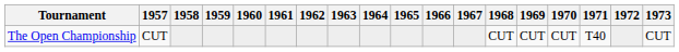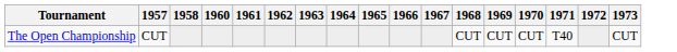 <table class="wikitable" style="font-size:95%;text-align:center;">
 <tr>
 <th>Tournament</th>
 <th>1957</th>
 <th>1958</th>
-<th>1959</th>
 <th>1960</th>
 <th>1961</th>
 <th>1962</th>
 <th>1963</th>
 <th>1964</th>
 <th>1965</th>
 <th>1966</th>
 <th>1967</th>
 <th>1968</th>
 <th>1969</th>
 <th>1970</th>
 <th>1971</th>
 <th>1972</th>
 <th>1973</th>
 </tr>
 <tr>
 <td align=left><a href='#'>The Open Championship</a></td>
 <td>CUT</td>
 <td style="background:#eeeeee;"></td>
 <td style="background:#eeeeee;"></td>
 <td style="background:#eeeeee;"></td>
 <td style="background:#eeeeee;"></td>
 <td style="background:#eeeeee;"></td>
 <td style="background:#eeeeee;"></td>
 <td style="background:#eeeeee;"></td>
 <td style="background:#eeeeee;"></td>
 <td style="background:#eeeeee;"></td>
-<td style="background:#eeeeee;"></td>
 <td>CUT</td>
 <td>CUT</td>
 <td>CUT</td>
 <td>T40</td>
 <td style="background:#eeeeee;"></td>
 <td>CUT</td>
 </tr>
 </table>
